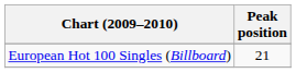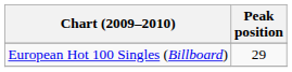 <table class="wikitable sortable">
 <tr>
 <th>Chart (2009–2010)</th>
 <th>Peak<br>position</th>
 </tr>
 <tr>
 </tr>
 <tr>
 </tr>
 <tr>
 </tr>
 <tr>
 </tr>
 <tr>
 </tr>
 <tr>
 <td><a href='#'>European Hot 100 Singles</a> (<em><a href='#'>Billboard</a></em>)</td>
-<td align="center">21</td>
+<td align="center">29</td>
 </tr>
 <tr>
 </tr>
 <tr>
 </tr>
 <tr>
 </tr>
 <tr>
 </tr>
 <tr>
 </tr>
 <tr>
 </tr>
 <tr>
 </tr>
 <tr>
 </tr>
 <tr>
 </tr>
 <tr>
 </tr>
 <tr>
 </tr>
 <tr>
 </tr>
 </table>
